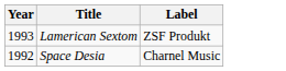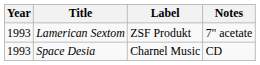 <table class="wikitable">
 <tr>
 <th>Year</th>
 <th>Title</th>
 <th>Label</th>
+<th>Notes</th>
 </tr>
 <tr>
 <td>1993</td>
 <td><em>Lamerican Sextom</em></td>
 <td>ZSF Produkt</td>
+<td>7" acetate</td>
 </tr>
 <tr>
-<td>1992</td>
+<td>1993</td>
 <td><em>Space Desia</em></td>
 <td>Charnel Music</td>
+<td>CD</td>
 </tr>
 </table>
